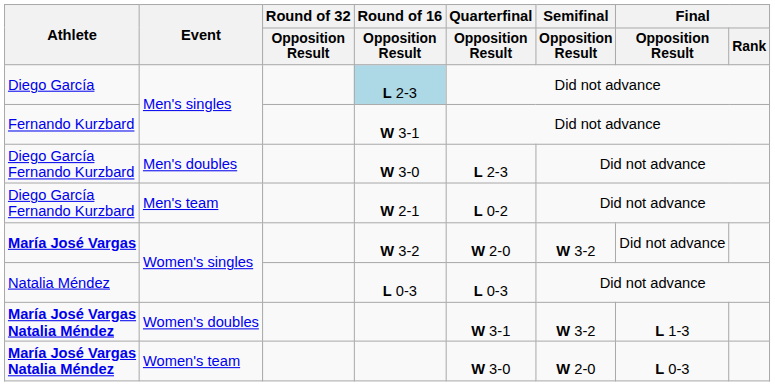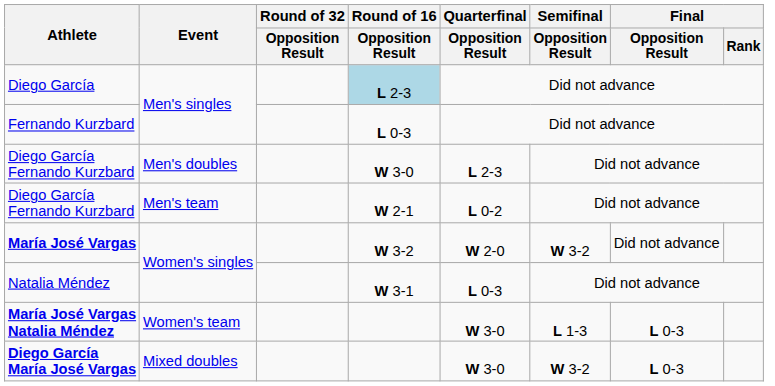 <table class="wikitable" style="font-size:90%;text-align:center">
 <tr>
 <th rowspan=2>Athlete</th>
 <th rowspan=2>Event</th>
 <th>Round of 32</th>
 <th>Round of 16</th>
 <th>Quarterfinal</th>
 <th>Semifinal</th>
 <th colspan=2>Final</th>
 </tr>
 <tr style=font-size:95%>
 <th>Opposition<br>Result</th>
 <th>Opposition<br>Result</th>
 <th>Opposition<br>Result</th>
 <th>Opposition<br>Result</th>
 <th>Opposition<br>Result</th>
 <th>Rank</th>
 </tr>
 <tr>
 <td style="text-align:left"><a href='#'>Diego García</a></td>
 <td style="text-align:left" rowspan=2><a href='#'>Men's singles</a></td>
 <td></td>
 <td style="background: lightblue;"><br><strong>L</strong> 2-3</td>
 <td colspan=4>Did not advance</td>
 </tr>
 <tr>
 <td style="text-align:left"><a href='#'>Fernando Kurzbard</a></td>
 <td></td>
-<td><br><strong>W</strong> 3-1</td>
+<td><br><strong>L</strong> 0-3</td>
 <td colspan=4>Did not advance</td>
 </tr>
 <tr>
 <td style="text-align:left"><a href='#'>Diego García</a><br><a href='#'>Fernando Kurzbard</a></td>
 <td style="text-align:left"><a href='#'>Men's doubles</a></td>
 <td></td>
 <td><br><strong>W</strong> 3-0</td>
 <td><br><strong>L</strong> 2-3</td>
 <td colspan=3>Did not advance</td>
 </tr>
 <tr>
 <td style="text-align:left"><a href='#'>Diego García</a><br><a href='#'>Fernando Kurzbard</a></td>
 <td style="text-align:left"><a href='#'>Men's team</a></td>
 <td></td>
 <td><br><strong>W</strong> 2-1</td>
 <td><br><strong>L</strong> 0-2</td>
 <td colspan=3>Did not advance</td>
 </tr>
 <tr>
 <td style="text-align:left"><strong><a href='#'>María José Vargas</a></strong></td>
 <td style="text-align:left" rowspan=2><a href='#'>Women's singles</a></td>
 <td></td>
 <td><br><strong>W</strong> 3-2</td>
 <td><br><strong>W</strong> 2-0</td>
 <td><br><strong>W</strong> 3-2</td>
 <td>Did not advance</td>
 <td></td>
 </tr>
 <tr>
 <td style="text-align:left"><a href='#'>Natalia Méndez</a></td>
 <td></td>
-<td><br><strong>L</strong> 0-3</td>
+<td><br><strong>W</strong> 3-1</td>
 <td><br><strong>L</strong> 0-3</td>
 <td colspan=3>Did not advance</td>
-</tr>
-<tr>
-<td style="text-align:left"><strong><a href='#'>María José Vargas</a><br><a href='#'>Natalia Méndez</a></strong></td>
-<td style="text-align:left"><a href='#'>Women's doubles</a></td>
-<td></td>
-<td></td>
-<td><br><strong>W</strong> 3-1</td>
-<td><br><strong>W</strong> 3-2</td>
-<td><br><strong>L</strong> 1-3</td>
-<td></td>
 </tr>
 <tr>
 <td style="text-align:left"><strong><a href='#'>María José Vargas</a><br><a href='#'>Natalia Méndez</a></strong></td>
 <td style="text-align:left"><a href='#'>Women's team</a></td>
 <td></td>
 <td></td>
 <td><br><strong>W</strong> 3-0</td>
-<td><br><strong>W</strong> 2-0</td>
+<td><br><strong>L</strong> 1-3</td>
+<td><br><strong>L</strong> 0-3</td>
+<td></td>
+</tr>
+<tr>
+<td style="text-align:left"><strong><a href='#'>Diego García</a><br><a href='#'>María José Vargas</a></strong></td>
+<td style="text-align:left"><a href='#'>Mixed doubles</a></td>
+<td></td>
+<td></td>
+<td><br><strong>W</strong> 3-0</td>
+<td><br><strong>W</strong> 3-2</td>
 <td><br><strong>L</strong> 0-3</td>
 <td></td>
 </tr>
 </table>
